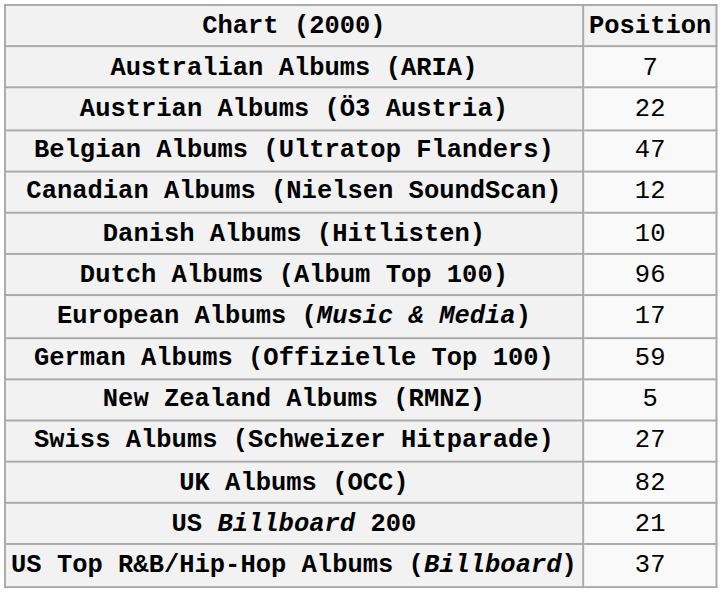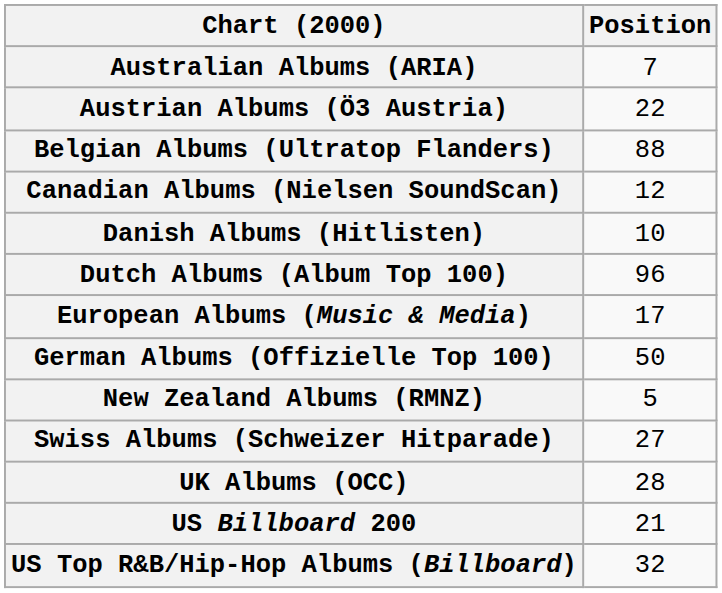 <table class="wikitable sortable plainrowheaders" style="text-align:center">
 <tr>
 <th scope="col">Chart (2000)</th>
 <th scope="col">Position</th>
 </tr>
 <tr>
 <th scope="row">Australian Albums (ARIA)</th>
 <td>7</td>
 </tr>
 <tr>
 <th scope="row">Austrian Albums (Ö3 Austria)</th>
 <td>22</td>
 </tr>
 <tr>
 <th scope="row">Belgian Albums (Ultratop Flanders)</th>
-<td>47</td>
+<td>88</td>
 </tr>
 <tr>
 <th scope="row">Canadian Albums (Nielsen SoundScan)</th>
 <td>12</td>
 </tr>
 <tr>
 <th scope="row">Danish Albums (Hitlisten)</th>
 <td>10</td>
 </tr>
 <tr>
 <th scope="row">Dutch Albums (Album Top 100)</th>
 <td>96</td>
 </tr>
 <tr>
 <th scope="row">European Albums (<em>Music & Media</em>)</th>
 <td>17</td>
 </tr>
 <tr>
 <th scope="row">German Albums (Offizielle Top 100)</th>
-<td>59</td>
+<td>50</td>
 </tr>
 <tr>
 <th scope="row">New Zealand Albums (RMNZ)</th>
 <td>5</td>
 </tr>
 <tr>
 <th scope="row">Swiss Albums (Schweizer Hitparade)</th>
 <td>27</td>
 </tr>
 <tr>
 <th scope="row">UK Albums (OCC)</th>
-<td>82</td>
+<td>28</td>
 </tr>
 <tr>
 <th scope="row">US <em>Billboard</em> 200</th>
 <td>21</td>
 </tr>
 <tr>
 <th scope="row">US Top R&B/Hip-Hop Albums (<em>Billboard</em>)</th>
-<td>37</td>
+<td>32</td>
 </tr>
 </table>
